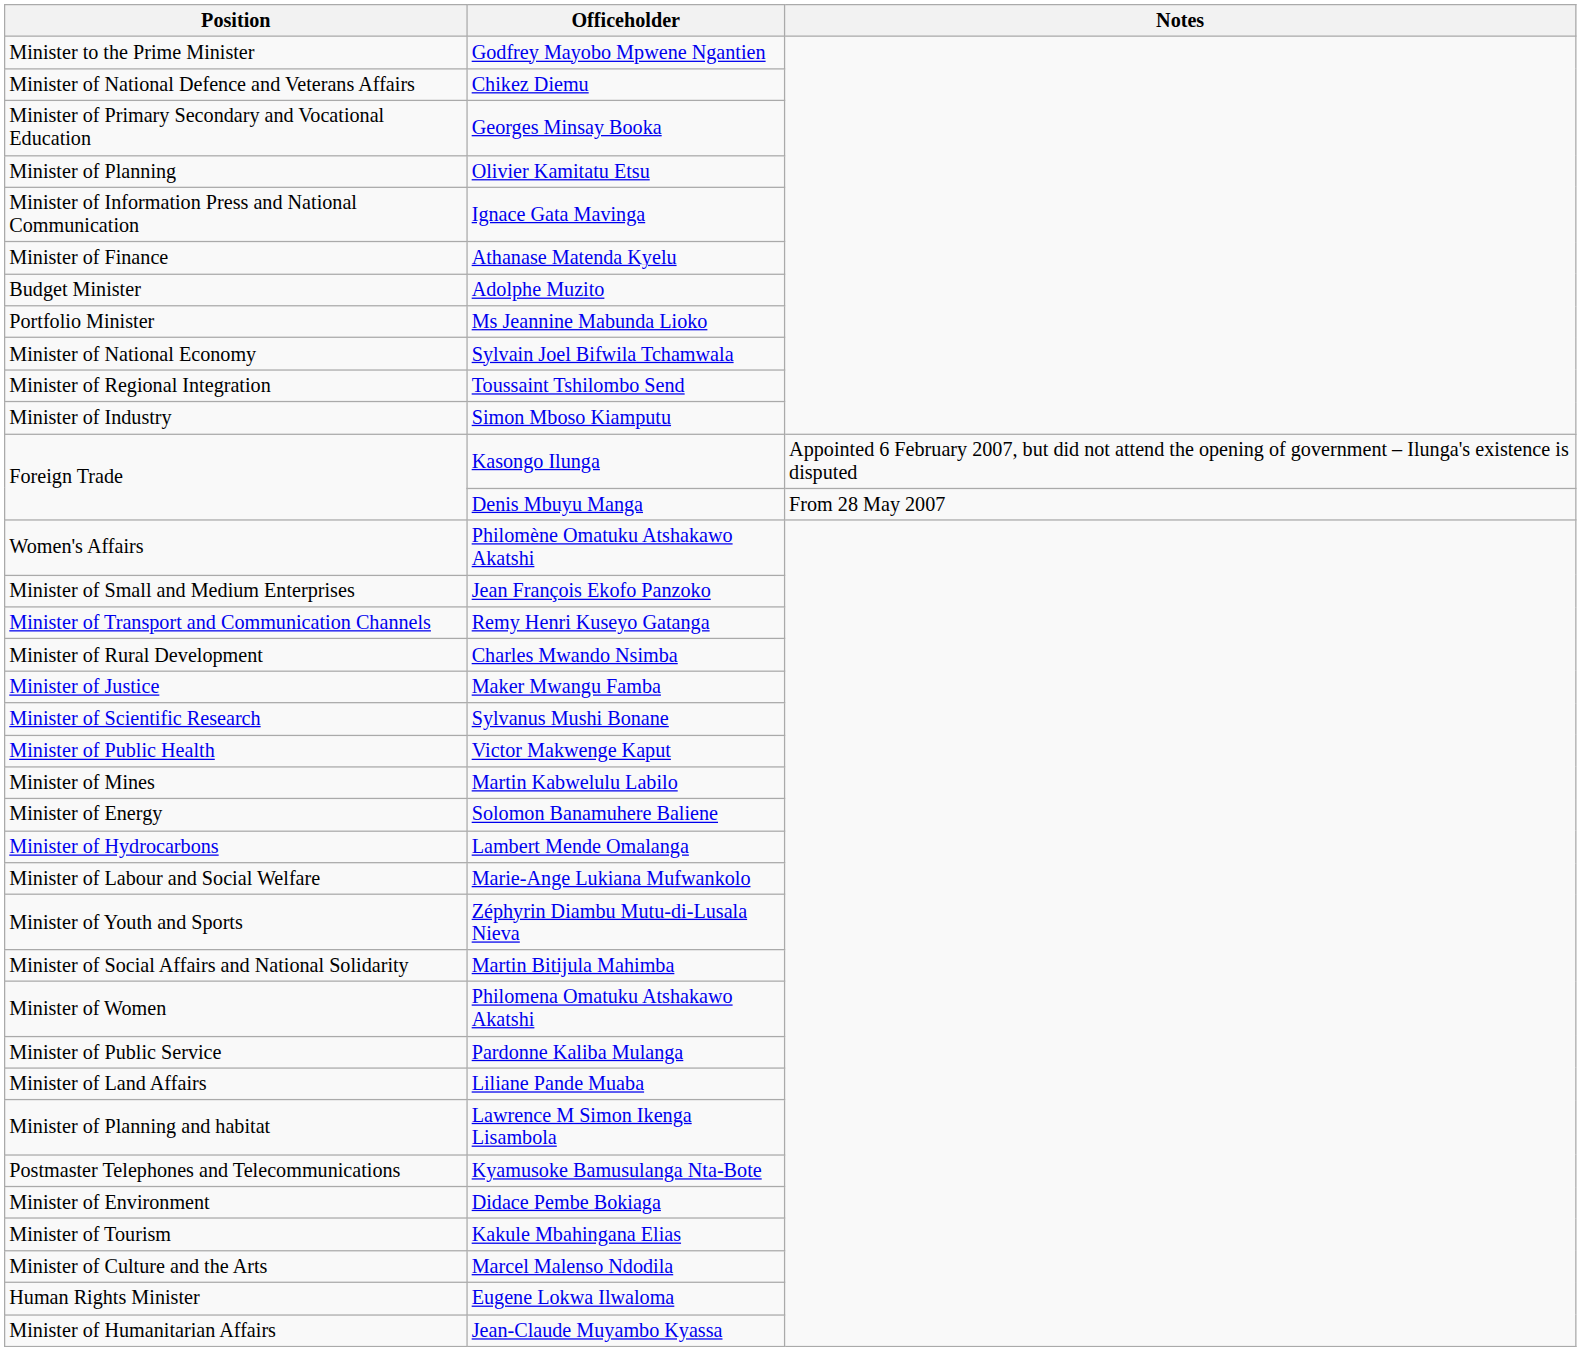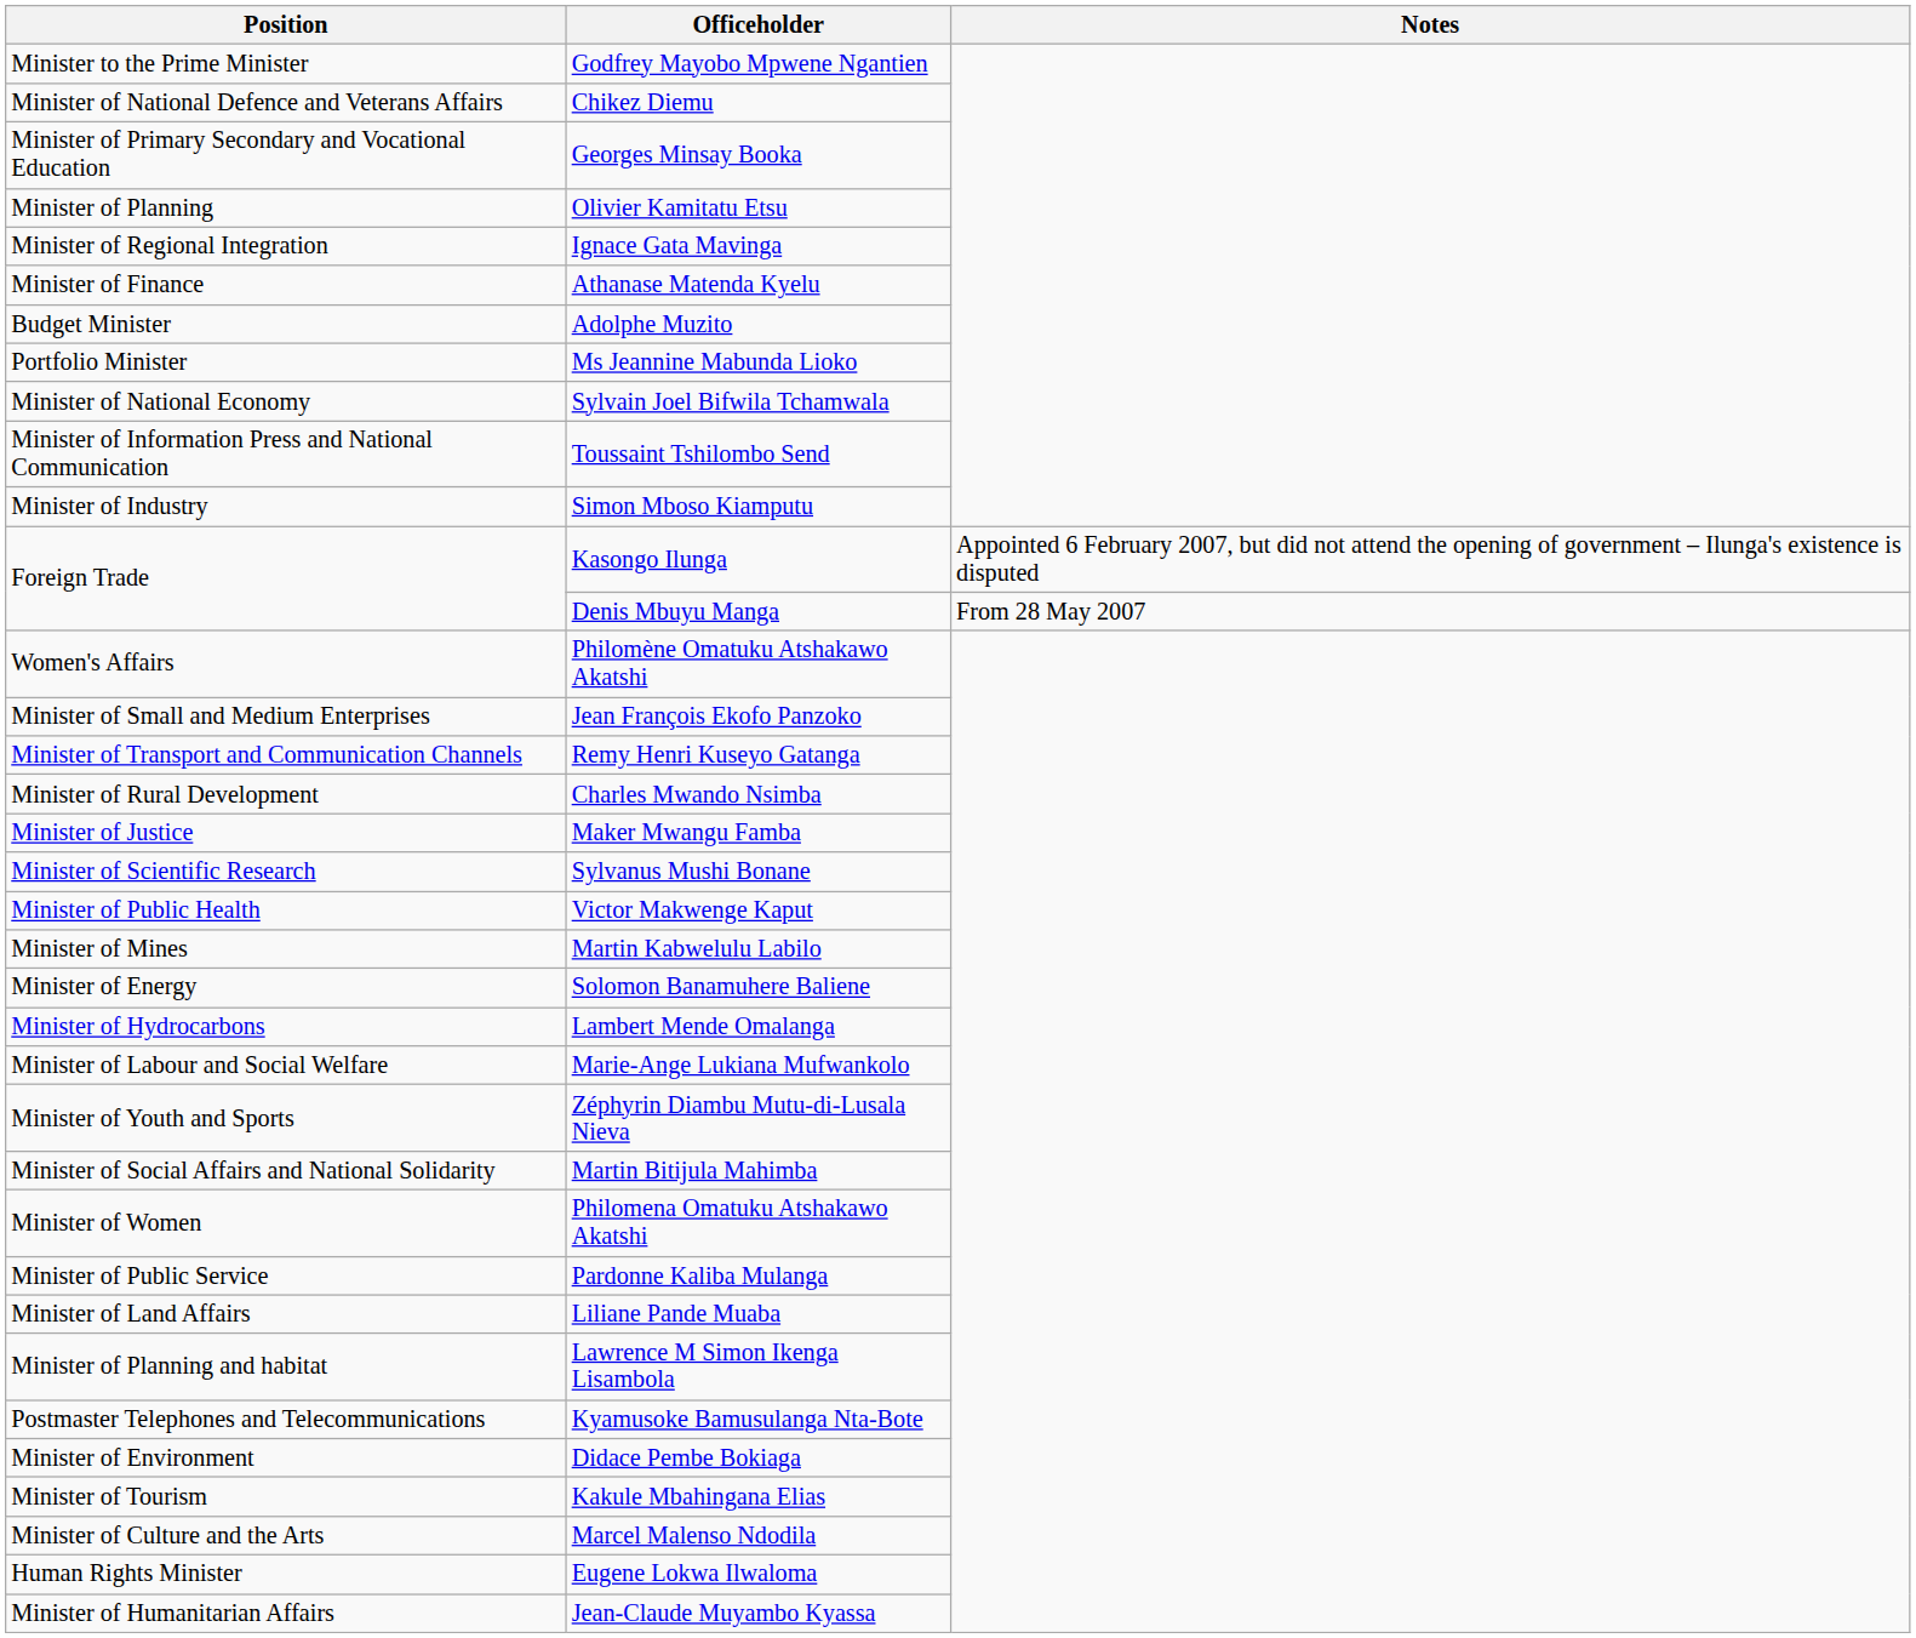 <table class=wikitable>
 <tr>
 <th>Position</th>
 <th>Officeholder</th>
 <th>Notes</th>
 </tr>
 <tr>
 <td>Minister to the Prime Minister</td>
 <td><a href='#'>Godfrey Mayobo Mpwene Ngantien</a></td>
 </tr>
 <tr>
 <td>Minister of National Defence and Veterans Affairs</td>
 <td><a href='#'>Chikez Diemu</a></td>
 </tr>
 <tr>
 <td>Minister of Primary Secondary and Vocational Education</td>
 <td><a href='#'>Georges Minsay Booka</a></td>
 </tr>
 <tr>
 <td>Minister of Planning</td>
 <td><a href='#'>Olivier Kamitatu Etsu</a></td>
 </tr>
 <tr>
-<td>Minister of Information Press and National Communication</td>
+<td>Minister of Regional Integration</td>
 <td><a href='#'>Ignace Gata Mavinga</a></td>
 </tr>
 <tr>
 <td>Minister of Finance</td>
 <td><a href='#'>Athanase Matenda Kyelu</a></td>
 </tr>
 <tr>
 <td>Budget Minister</td>
 <td><a href='#'>Adolphe Muzito</a></td>
 </tr>
 <tr>
 <td>Portfolio Minister</td>
 <td><a href='#'>Ms Jeannine Mabunda Lioko</a></td>
 </tr>
 <tr>
 <td>Minister of National Economy</td>
 <td><a href='#'>Sylvain Joel Bifwila Tchamwala</a></td>
 </tr>
 <tr>
-<td>Minister of Regional Integration</td>
+<td>Minister of Information Press and National Communication</td>
 <td><a href='#'>Toussaint Tshilombo Send</a></td>
 </tr>
 <tr>
 <td>Minister of Industry</td>
 <td><a href='#'>Simon Mboso Kiamputu</a></td>
 </tr>
 <tr>
 <td rowspan=2>Foreign Trade</td>
 <td><a href='#'>Kasongo Ilunga</a></td>
 <td>Appointed 6 February 2007, but did not attend the opening of government – Ilunga's existence is disputed</td>
 </tr>
 <tr>
 <td><a href='#'>Denis Mbuyu Manga</a></td>
 <td>From 28 May 2007</td>
 </tr>
 <tr>
 <td>Women's Affairs</td>
 <td><a href='#'>Philomène Omatuku Atshakawo Akatshi</a></td>
 </tr>
 <tr>
 <td>Minister of Small and Medium Enterprises</td>
 <td><a href='#'>Jean François Ekofo Panzoko</a></td>
 </tr>
 <tr>
 <td><a href='#'>Minister of Transport and Communication Channels</a></td>
 <td><a href='#'>Remy Henri Kuseyo Gatanga</a></td>
 </tr>
 <tr>
 <td>Minister of Rural Development</td>
 <td><a href='#'>Charles Mwando Nsimba</a></td>
 </tr>
 <tr>
 <td><a href='#'>Minister of Justice</a></td>
 <td><a href='#'>Maker Mwangu Famba</a></td>
 </tr>
 <tr>
 <td><a href='#'>Minister of Scientific Research</a></td>
 <td><a href='#'>Sylvanus Mushi Bonane</a></td>
 </tr>
 <tr>
 <td><a href='#'>Minister of Public Health</a></td>
 <td><a href='#'>Victor Makwenge Kaput</a></td>
 </tr>
 <tr>
 <td>Minister of Mines</td>
 <td><a href='#'>Martin Kabwelulu Labilo</a></td>
 </tr>
 <tr>
 <td>Minister of Energy</td>
 <td><a href='#'>Solomon Banamuhere Baliene</a></td>
 </tr>
 <tr>
 <td><a href='#'>Minister of Hydrocarbons</a></td>
 <td><a href='#'>Lambert Mende Omalanga</a></td>
 </tr>
 <tr>
 <td>Minister of Labour and Social Welfare</td>
 <td><a href='#'>Marie-Ange Lukiana Mufwankolo</a></td>
 </tr>
 <tr>
 <td>Minister of Youth and Sports</td>
 <td><a href='#'>Zéphyrin Diambu Mutu-di-Lusala Nieva</a></td>
 </tr>
 <tr>
 <td>Minister of Social Affairs and National Solidarity</td>
 <td><a href='#'>Martin Bitijula Mahimba</a></td>
 </tr>
 <tr>
 <td>Minister of Women</td>
 <td><a href='#'>Philomena Omatuku Atshakawo Akatshi</a></td>
 </tr>
 <tr>
 <td>Minister of Public Service</td>
 <td><a href='#'>Pardonne Kaliba Mulanga</a></td>
 </tr>
 <tr>
 <td>Minister of Land Affairs</td>
 <td><a href='#'>Liliane Pande Muaba</a></td>
 </tr>
 <tr>
 <td>Minister of Planning and habitat</td>
 <td><a href='#'>Lawrence M Simon Ikenga Lisambola</a></td>
 </tr>
 <tr>
 <td>Postmaster Telephones and Telecommunications</td>
 <td><a href='#'>Kyamusoke Bamusulanga Nta-Bote</a></td>
 </tr>
 <tr>
 <td>Minister of Environment</td>
 <td><a href='#'>Didace Pembe Bokiaga</a></td>
 </tr>
 <tr>
 <td>Minister of Tourism</td>
 <td><a href='#'>Kakule Mbahingana Elias</a></td>
 </tr>
 <tr>
 <td>Minister of Culture and the Arts</td>
 <td><a href='#'>Marcel Malenso Ndodila</a></td>
 </tr>
 <tr>
 <td>Human Rights Minister</td>
 <td><a href='#'>Eugene Lokwa Ilwaloma</a></td>
 </tr>
 <tr>
 <td>Minister of Humanitarian Affairs</td>
 <td><a href='#'>Jean-Claude Muyambo Kyassa</a></td>
 </tr>
 </table>
